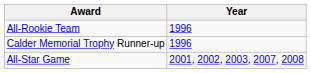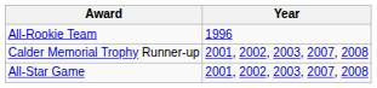 <table class="wikitable" border="1">
 <tr>
 <th>Award</th>
 <th>Year</th>
 </tr>
 <tr>
 <td><a href='#'>All-Rookie Team</a></td>
 <td><a href='#'>1996</a></td>
 </tr>
 <tr>
 <td><a href='#'>Calder Memorial Trophy</a> Runner-up</td>
-<td><a href='#'>1996</a></td>
+<td><a href='#'>2001</a>, <a href='#'>2002</a>, <a href='#'>2003</a>, <a href='#'>2007</a>, <a href='#'>2008</a></td>
 </tr>
 <tr>
 <td><a href='#'>All-Star Game</a></td>
 <td><a href='#'>2001</a>, <a href='#'>2002</a>, <a href='#'>2003</a>, <a href='#'>2007</a>, <a href='#'>2008</a></td>
 </tr>
 </table>
